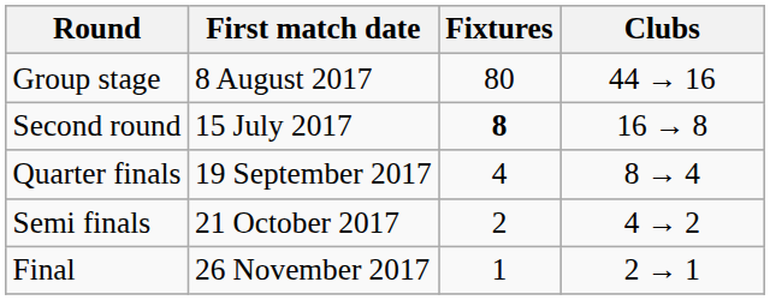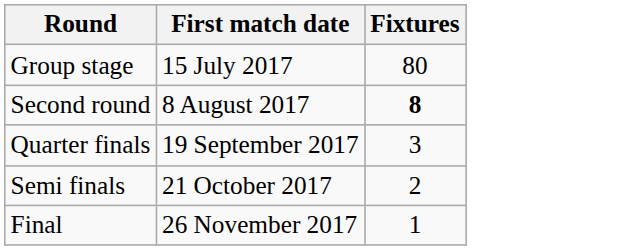 <table class="wikitable">
 <tr>
 <th>Round</th>
 <th>First match date</th>
 <th>Fixtures</th>
-<th width=100>Clubs</th>
 </tr>
 <tr align=center>
 <td align=left>Group stage</td>
-<td align=left>8 August 2017</td>
+<td align=left>15 July 2017</td>
 <td>80</td>
-<td>44 → 16</td>
 </tr>
 <tr align=center>
 <td align=left>Second round</td>
-<td align=left>15 July 2017</td>
+<td align=left>8 August 2017</td>
 <td><strong>8</strong></td>
-<td>16 → 8</td>
 </tr>
 <tr align=center>
 <td align=left>Quarter finals</td>
 <td align=left>19 September 2017</td>
-<td>4</td>
-<td>8 → 4</td>
+<td>3</td>
 </tr>
 <tr align=center>
 <td align=left>Semi finals</td>
 <td align=left>21 October 2017</td>
 <td>2</td>
-<td>4 → 2</td>
 </tr>
 <tr align=center>
 <td align=left>Final</td>
 <td align=left>26 November 2017</td>
 <td>1</td>
-<td>2 → 1</td>
 </tr>
 </table>
